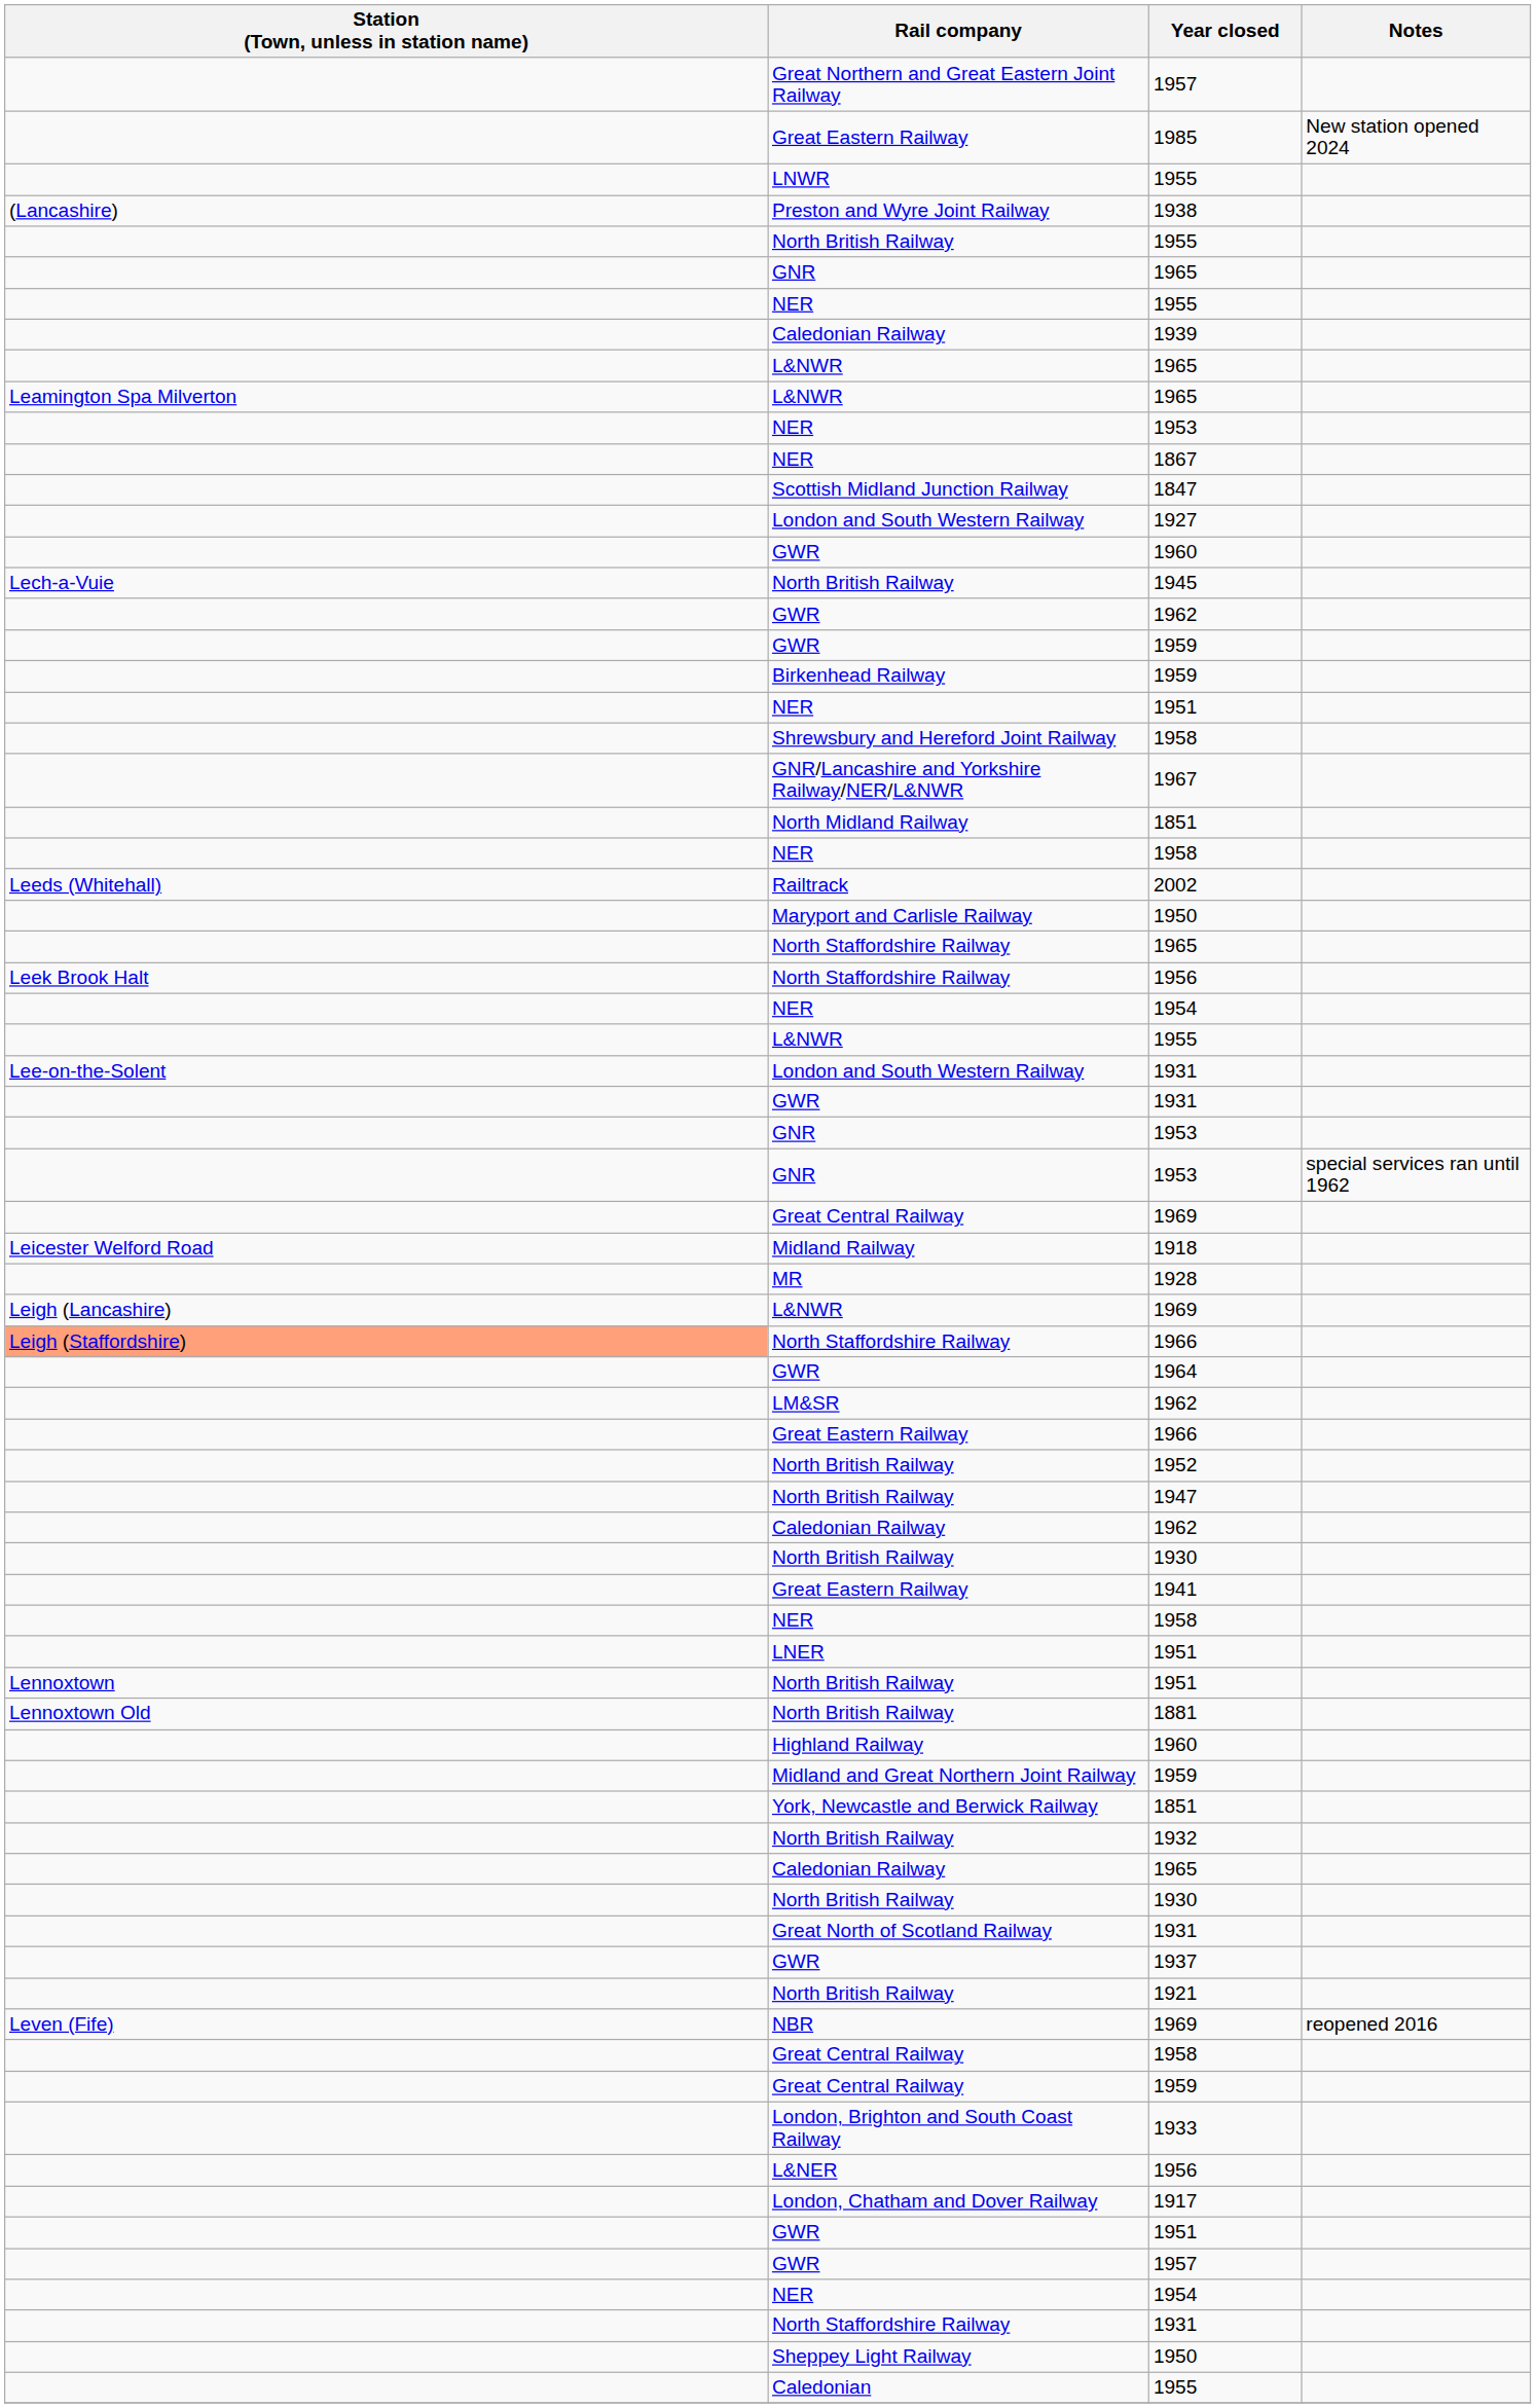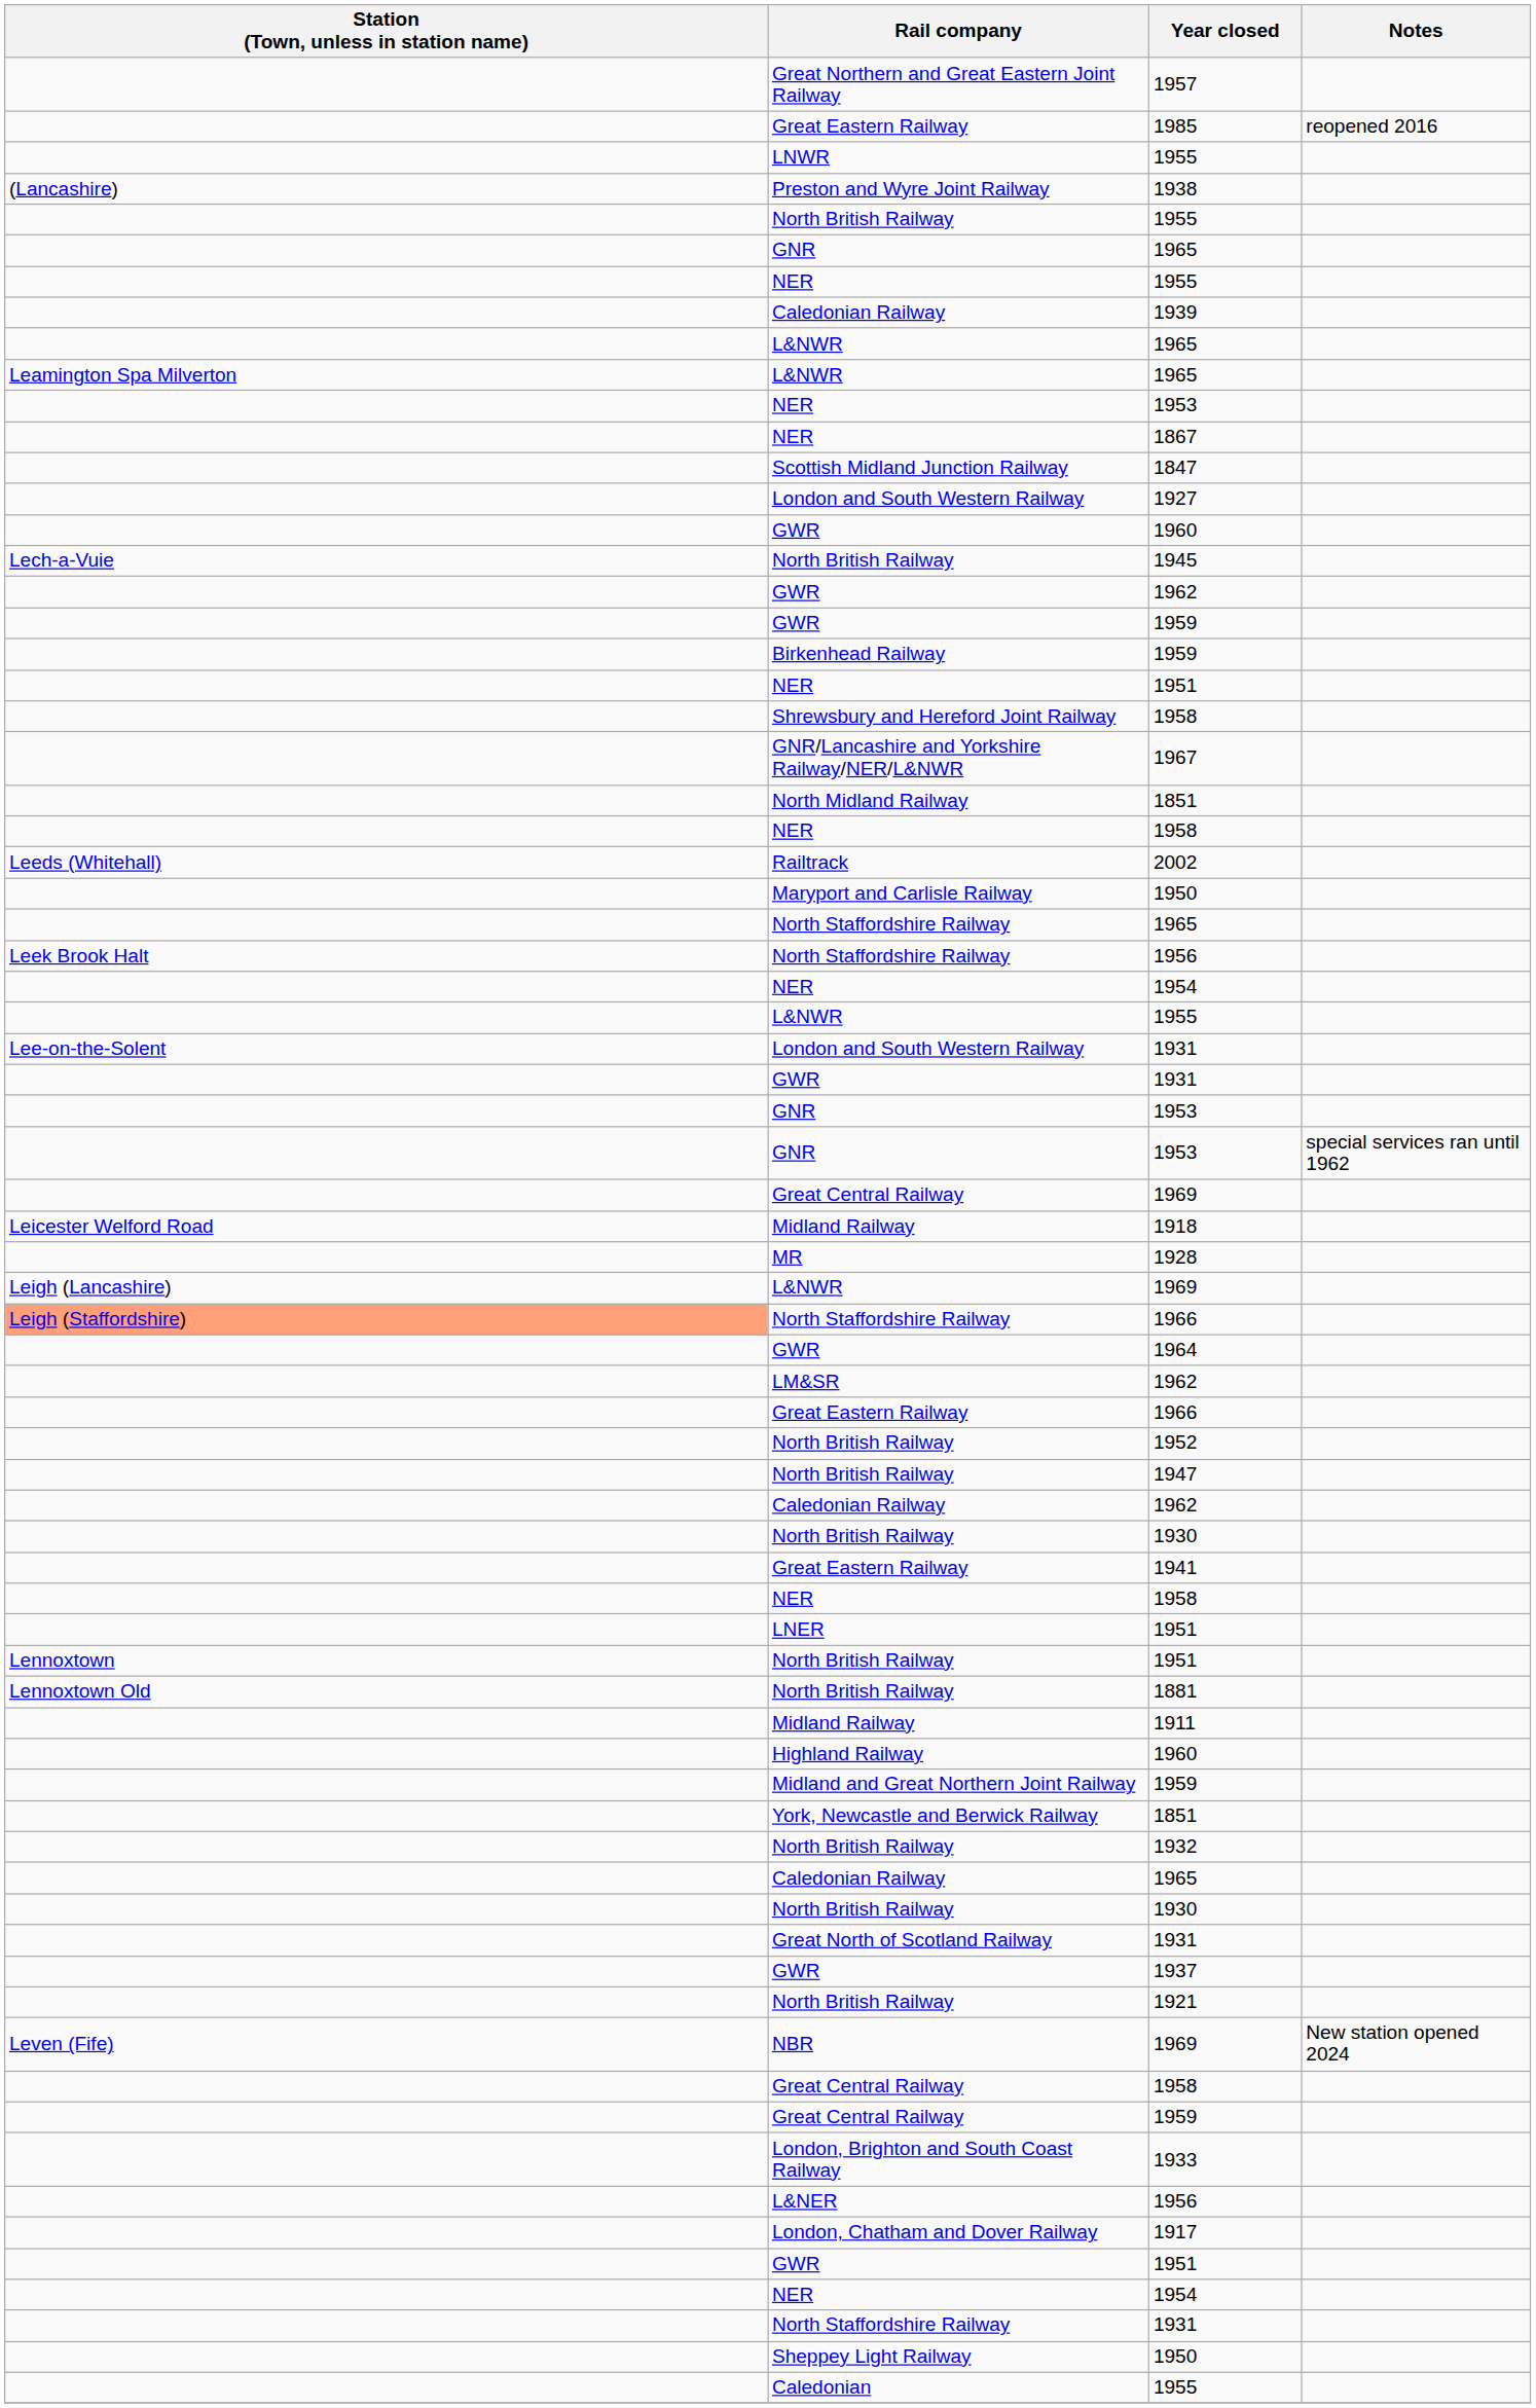 <table class="wikitable sortable">
 <tr>
 <th style="width:50%">Station<br>(Town, unless in station name)</th>
 <th style="width:25%">Rail company</th>
 <th style="width:10%">Year closed</th>
 <th style="width:20%">Notes</th>
 </tr>
 <tr>
 <td></td>
 <td><a href='#'>Great Northern and Great Eastern Joint Railway</a></td>
 <td>1957</td>
 <td></td>
 </tr>
 <tr>
 <td></td>
 <td><a href='#'>Great Eastern Railway</a></td>
 <td>1985</td>
-<td>New station opened 2024</td>
+<td>reopened 2016</td>
 </tr>
 <tr>
 <td></td>
 <td><a href='#'>LNWR</a></td>
 <td>1955</td>
 <td></td>
 </tr>
 <tr>
 <td> (<a href='#'>Lancashire</a>)</td>
 <td><a href='#'>Preston and Wyre Joint Railway</a></td>
 <td>1938</td>
 <td></td>
 </tr>
 <tr>
 <td></td>
 <td><a href='#'>North British Railway</a></td>
 <td>1955</td>
 <td></td>
 </tr>
 <tr>
 <td></td>
 <td><a href='#'>GNR</a></td>
 <td>1965</td>
 <td></td>
 </tr>
 <tr>
 <td></td>
 <td><a href='#'>NER</a></td>
 <td>1955</td>
 <td></td>
 </tr>
 <tr>
 <td></td>
 <td><a href='#'>Caledonian Railway</a></td>
 <td>1939</td>
 <td></td>
 </tr>
 <tr>
 <td></td>
 <td><a href='#'>L&NWR</a></td>
 <td>1965</td>
 <td></td>
 </tr>
 <tr>
 <td><a href='#'>Leamington Spa Milverton</a></td>
 <td><a href='#'>L&NWR</a></td>
 <td>1965</td>
 <td></td>
 </tr>
 <tr>
 <td></td>
 <td><a href='#'>NER</a></td>
 <td>1953</td>
 <td></td>
 </tr>
 <tr>
 <td></td>
 <td><a href='#'>NER</a></td>
 <td>1867</td>
 <td></td>
 </tr>
 <tr>
 <td></td>
 <td><a href='#'>Scottish Midland Junction Railway</a></td>
 <td>1847</td>
 <td></td>
 </tr>
 <tr>
 <td></td>
 <td><a href='#'>London and South Western Railway</a></td>
 <td>1927</td>
 <td></td>
 </tr>
 <tr>
 <td></td>
 <td><a href='#'>GWR</a></td>
 <td>1960</td>
 <td></td>
 </tr>
 <tr>
 <td><a href='#'>Lech-a-Vuie</a></td>
 <td><a href='#'>North British Railway</a></td>
 <td>1945</td>
 <td></td>
 </tr>
 <tr>
 <td></td>
 <td><a href='#'>GWR</a></td>
 <td>1962</td>
 <td></td>
 </tr>
 <tr>
 <td></td>
 <td><a href='#'>GWR</a></td>
 <td>1959</td>
 <td></td>
 </tr>
 <tr>
 <td></td>
 <td><a href='#'>Birkenhead Railway</a></td>
 <td>1959</td>
 <td></td>
 </tr>
 <tr>
 <td></td>
 <td><a href='#'>NER</a></td>
 <td>1951</td>
 <td></td>
 </tr>
 <tr>
 <td></td>
 <td><a href='#'>Shrewsbury and Hereford Joint Railway</a></td>
 <td>1958</td>
 <td></td>
 </tr>
 <tr>
 <td></td>
 <td><a href='#'>GNR</a>/<a href='#'>Lancashire and Yorkshire Railway</a>/<a href='#'>NER</a>/<a href='#'>L&NWR</a></td>
 <td>1967</td>
 <td></td>
 </tr>
 <tr>
 <td></td>
 <td><a href='#'>North Midland Railway</a></td>
 <td>1851</td>
 <td></td>
 </tr>
 <tr>
 <td></td>
 <td><a href='#'>NER</a></td>
 <td>1958</td>
 <td></td>
 </tr>
 <tr>
 <td><a href='#'>Leeds (Whitehall)</a></td>
 <td><a href='#'>Railtrack</a></td>
 <td>2002</td>
 <td></td>
 </tr>
 <tr>
 <td></td>
 <td><a href='#'>Maryport and Carlisle Railway</a></td>
 <td>1950</td>
 <td></td>
 </tr>
 <tr>
 <td></td>
 <td><a href='#'>North Staffordshire Railway</a></td>
 <td>1965</td>
 <td></td>
 </tr>
 <tr>
 <td><a href='#'>Leek Brook Halt</a></td>
 <td><a href='#'>North Staffordshire Railway</a></td>
 <td>1956</td>
 <td></td>
 </tr>
 <tr>
 <td></td>
 <td><a href='#'>NER</a></td>
 <td>1954</td>
 <td></td>
 </tr>
 <tr>
 <td></td>
 <td><a href='#'>L&NWR</a></td>
 <td>1955</td>
 <td></td>
 </tr>
 <tr>
 <td><a href='#'>Lee-on-the-Solent</a></td>
 <td><a href='#'>London and South Western Railway</a></td>
 <td>1931</td>
 <td></td>
 </tr>
 <tr>
 <td></td>
 <td><a href='#'>GWR</a></td>
 <td>1931</td>
 <td></td>
 </tr>
 <tr>
 <td></td>
 <td><a href='#'>GNR</a></td>
 <td>1953</td>
 <td></td>
 </tr>
 <tr>
 <td></td>
 <td><a href='#'>GNR</a></td>
 <td>1953</td>
 <td>special services ran until 1962</td>
 </tr>
 <tr>
 <td></td>
 <td><a href='#'>Great Central Railway</a></td>
 <td>1969</td>
 <td></td>
 </tr>
 <tr>
 <td><a href='#'>Leicester Welford Road</a></td>
 <td><a href='#'>Midland Railway</a></td>
 <td>1918</td>
 <td></td>
 </tr>
 <tr>
 <td></td>
 <td><a href='#'>MR</a></td>
 <td>1928</td>
 <td></td>
 </tr>
 <tr>
 <td><a href='#'>Leigh</a> (<a href='#'>Lancashire</a>)</td>
 <td><a href='#'>L&NWR</a></td>
 <td>1969</td>
 <td></td>
 </tr>
 <tr>
 <td style="background: lightsalmon;"><a href='#'>Leigh</a> (<a href='#'>Staffordshire</a>)</td>
 <td><a href='#'>North Staffordshire Railway</a></td>
 <td>1966</td>
 <td></td>
 </tr>
 <tr>
 <td></td>
 <td><a href='#'>GWR</a></td>
 <td>1964</td>
 <td></td>
 </tr>
 <tr>
 <td></td>
 <td><a href='#'>LM&SR</a></td>
 <td>1962</td>
 <td></td>
 </tr>
 <tr>
 <td></td>
 <td><a href='#'>Great Eastern Railway</a></td>
 <td>1966</td>
 <td></td>
 </tr>
 <tr>
 <td></td>
 <td><a href='#'>North British Railway</a></td>
 <td>1952</td>
 <td></td>
 </tr>
 <tr>
 <td></td>
 <td><a href='#'>North British Railway</a></td>
 <td>1947</td>
 <td></td>
 </tr>
 <tr>
 <td></td>
 <td><a href='#'>Caledonian Railway</a></td>
 <td>1962</td>
 <td></td>
 </tr>
 <tr>
 <td></td>
 <td><a href='#'>North British Railway</a></td>
 <td>1930</td>
 <td></td>
 </tr>
 <tr>
 <td></td>
 <td><a href='#'>Great Eastern Railway</a></td>
 <td>1941</td>
 <td></td>
 </tr>
 <tr>
 <td></td>
 <td><a href='#'>NER</a></td>
 <td>1958</td>
 <td></td>
 </tr>
 <tr>
 <td></td>
 <td><a href='#'>LNER</a></td>
 <td>1951</td>
 <td></td>
 </tr>
 <tr>
 <td><a href='#'>Lennoxtown</a></td>
 <td><a href='#'>North British Railway</a></td>
 <td>1951</td>
 <td></td>
 </tr>
 <tr>
 <td><a href='#'>Lennoxtown Old</a></td>
 <td><a href='#'>North British Railway</a></td>
 <td>1881</td>
 <td></td>
 </tr>
 <tr>
 <td></td>
+<td><a href='#'>Midland Railway</a></td>
+<td>1911</td>
+<td></td>
+</tr>
+<tr>
+<td></td>
 <td><a href='#'>Highland Railway</a></td>
 <td>1960</td>
 <td></td>
 </tr>
 <tr>
 <td></td>
 <td><a href='#'>Midland and Great Northern Joint Railway</a></td>
 <td>1959</td>
 <td></td>
 </tr>
 <tr>
 <td></td>
 <td><a href='#'>York, Newcastle and Berwick Railway</a></td>
 <td>1851</td>
 <td></td>
 </tr>
 <tr>
 <td></td>
 <td><a href='#'>North British Railway</a></td>
 <td>1932</td>
 <td></td>
 </tr>
 <tr>
 <td></td>
 <td><a href='#'>Caledonian Railway</a></td>
 <td>1965</td>
 <td></td>
 </tr>
 <tr>
 <td></td>
 <td><a href='#'>North British Railway</a></td>
 <td>1930</td>
 <td></td>
 </tr>
 <tr>
 <td></td>
 <td><a href='#'>Great North of Scotland Railway</a></td>
 <td>1931</td>
 <td></td>
 </tr>
 <tr>
 <td></td>
 <td><a href='#'>GWR</a></td>
 <td>1937</td>
 <td></td>
 </tr>
 <tr>
 <td></td>
 <td><a href='#'>North British Railway</a></td>
 <td>1921</td>
 <td></td>
 </tr>
 <tr>
 <td><a href='#'>Leven (Fife)</a></td>
 <td><a href='#'>NBR</a></td>
 <td>1969</td>
-<td>reopened 2016</td>
+<td>New station opened 2024</td>
 </tr>
 <tr>
 <td></td>
 <td><a href='#'>Great Central Railway</a></td>
 <td>1958</td>
 <td></td>
 </tr>
 <tr>
 <td></td>
 <td><a href='#'>Great Central Railway</a></td>
 <td>1959</td>
 <td></td>
 </tr>
 <tr>
 <td></td>
 <td><a href='#'>London, Brighton and South Coast Railway</a></td>
 <td>1933</td>
 <td></td>
 </tr>
 <tr>
 <td></td>
 <td><a href='#'>L&NER</a></td>
 <td>1956</td>
 <td></td>
 </tr>
 <tr>
 <td></td>
 <td><a href='#'>London, Chatham and Dover Railway</a></td>
 <td>1917</td>
 <td></td>
 </tr>
 <tr>
 <td></td>
 <td><a href='#'>GWR</a></td>
 <td>1951</td>
 <td></td>
 </tr>
 <tr>
 <td></td>
-<td><a href='#'>GWR</a></td>
-<td>1957</td>
-<td></td>
-</tr>
-<tr>
-<td></td>
 <td><a href='#'>NER</a></td>
 <td>1954</td>
 <td></td>
 </tr>
 <tr>
 <td></td>
 <td><a href='#'>North Staffordshire Railway</a></td>
 <td>1931</td>
 <td></td>
 </tr>
 <tr>
 <td></td>
 <td><a href='#'>Sheppey Light Railway</a></td>
 <td>1950</td>
 <td></td>
 </tr>
 <tr>
 <td></td>
 <td><a href='#'>Caledonian</a></td>
 <td>1955</td>
 <td></td>
 </tr>
 <tr>
 </tr>
 </table>
